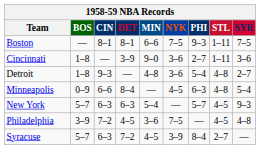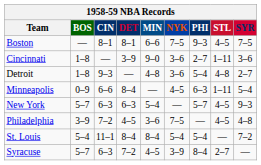 <table class="wikitable" style="font-size:95%; text-align:center;">
 <tr>
 <th colspan=9>1958-59 NBA Records</th>
 </tr>
 <tr>
 <th width=100>Team</th>
 <th style="background:#006400;color:#FFFFFF;width=35">BOS</th>
 <th style="background:#012F6B;color:#FFFFFF;width=35">CIN</th>
 <th style="background:#012F6B;color:#D40032;width=35">DET</th>
 <th style="background:#004B87;color:#FFFFFF;width=35">MIN</th>
 <th style="background:#003EA4;color:#E45206;width=35">NYK</th>
 <th style="background:#012F6B;color:#FFFFFF;width=35">PHI</th>
 <th style="background:#C90F2E;color:#FFFFFF;width=35">STL</th>
 <th style="background:#D40032;color:#022E6B;width=35">SYR</th>
 </tr>
 <tr>
 <td style="text-align:left;"><a href='#'>Boston</a></td>
 <td>—</td>
 <td>8–1</td>
 <td>8–1</td>
 <td>6–6</td>
 <td>7–5</td>
 <td>9–3</td>
-<td>1–11</td>
+<td>4–5</td>
 <td>7–5</td>
 </tr>
 <tr>
 <td style="text-align:left;"><a href='#'>Cincinnati</a></td>
 <td>1–8</td>
 <td>—</td>
 <td>3–9</td>
 <td>9–0</td>
 <td>3–6</td>
 <td>2–7</td>
 <td>1–11</td>
 <td>3–6</td>
 </tr>
 <tr>
 <td style="text-align:left;">Detroit</td>
 <td>1–8</td>
 <td>9–3</td>
 <td>—</td>
 <td>4–8</td>
 <td>3–6</td>
 <td>5–4</td>
 <td>4–8</td>
 <td>2–7</td>
 </tr>
 <tr>
 <td style="text-align:left;"><a href='#'>Minneapolis</a></td>
 <td>0–9</td>
 <td>6–6</td>
 <td>8–4</td>
 <td>—</td>
 <td>4–5</td>
 <td>6–3</td>
-<td>4–8</td>
+<td>1–11</td>
 <td>5–4</td>
 </tr>
 <tr>
 <td style="text-align:left;"><a href='#'>New York</a></td>
 <td>5–7</td>
 <td>6–3</td>
 <td>6–3</td>
 <td>5–4</td>
 <td>—</td>
 <td>5–7</td>
 <td>4–5</td>
 <td>9–3</td>
 </tr>
 <tr>
 <td style="text-align:left;"><a href='#'>Philadelphia</a></td>
 <td>3–9</td>
 <td>7–2</td>
 <td>4–5</td>
 <td>3–6</td>
 <td>7–5</td>
 <td>—</td>
 <td>4–5</td>
 <td>4–8</td>
 </tr>
 <tr>
+<td style="text-align:left;"><a href='#'>St. Louis</a></td>
+<td>5–4</td>
+<td>11–1</td>
+<td>8–4</td>
+<td>8–4</td>
+<td>5–4</td>
+<td>5–4</td>
+<td>—</td>
+<td>7–2</td>
+</tr>
+<tr>
 <td style="text-align:left;"><a href='#'>Syracuse</a></td>
 <td>5–7</td>
 <td>6–3</td>
 <td>7–2</td>
 <td>4–5</td>
 <td>3–9</td>
 <td>8–4</td>
 <td>2–7</td>
 <td>—</td>
 </tr>
 </table>
